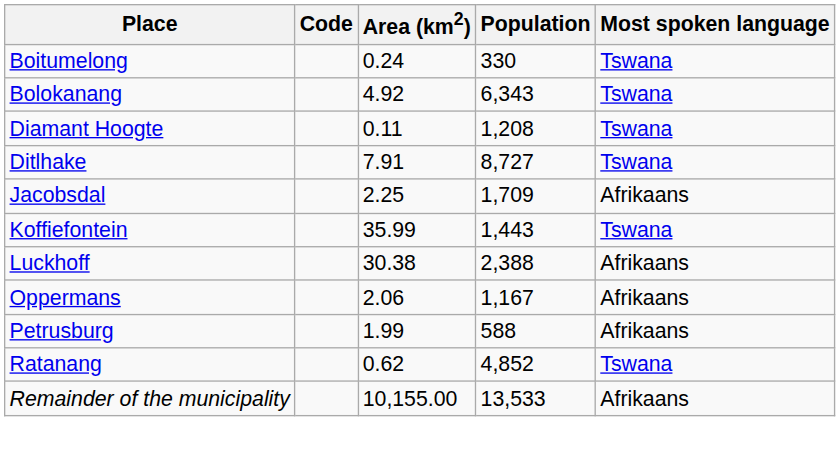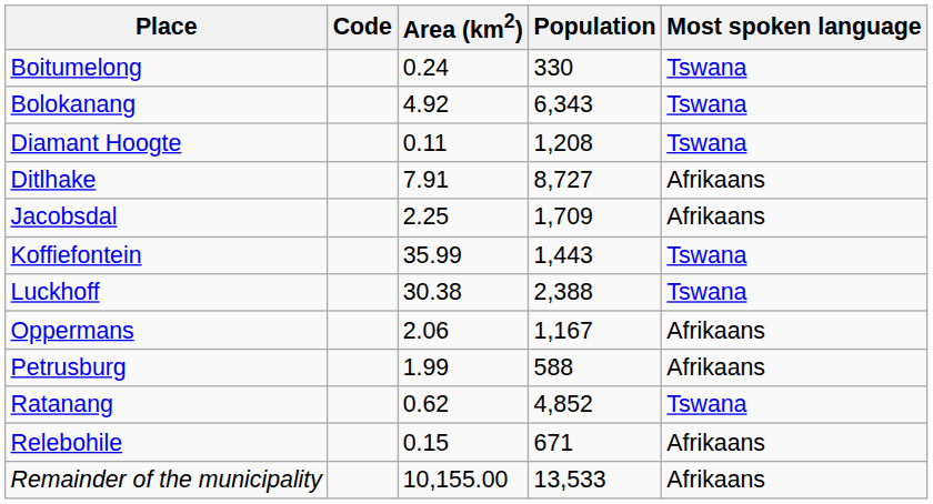 <table class="wikitable sortable">
 <tr>
 <th>Place</th>
 <th>Code</th>
 <th>Area (km<sup>2</sup>)</th>
 <th>Population</th>
 <th>Most spoken language</th>
 </tr>
 <tr>
 <td><a href='#'>Boitumelong</a></td>
 <td></td>
 <td>0.24</td>
 <td>330</td>
 <td><a href='#'>Tswana</a></td>
 </tr>
 <tr>
 <td><a href='#'>Bolokanang</a></td>
 <td></td>
 <td>4.92</td>
 <td>6,343</td>
 <td><a href='#'>Tswana</a></td>
 </tr>
 <tr>
 <td><a href='#'>Diamant Hoogte</a></td>
 <td></td>
 <td>0.11</td>
 <td>1,208</td>
 <td><a href='#'>Tswana</a></td>
 </tr>
 <tr>
 <td><a href='#'>Ditlhake</a></td>
 <td></td>
 <td>7.91</td>
 <td>8,727</td>
-<td><a href='#'>Tswana</a></td>
+<td>Afrikaans</td>
 </tr>
 <tr>
 <td><a href='#'>Jacobsdal</a></td>
 <td></td>
 <td>2.25</td>
 <td>1,709</td>
 <td>Afrikaans</td>
 </tr>
 <tr>
 <td><a href='#'>Koffiefontein</a></td>
 <td></td>
 <td>35.99</td>
 <td>1,443</td>
 <td><a href='#'>Tswana</a></td>
 </tr>
 <tr>
 <td><a href='#'>Luckhoff</a></td>
 <td></td>
 <td>30.38</td>
 <td>2,388</td>
-<td>Afrikaans</td>
+<td><a href='#'>Tswana</a></td>
 </tr>
 <tr>
 <td><a href='#'>Oppermans</a></td>
 <td></td>
 <td>2.06</td>
 <td>1,167</td>
 <td>Afrikaans</td>
 </tr>
 <tr>
 <td><a href='#'>Petrusburg</a></td>
 <td></td>
 <td>1.99</td>
 <td>588</td>
 <td>Afrikaans</td>
 </tr>
 <tr>
 <td><a href='#'>Ratanang</a></td>
 <td></td>
 <td>0.62</td>
 <td>4,852</td>
 <td><a href='#'>Tswana</a></td>
 </tr>
 <tr>
+<td><a href='#'>Relebohile</a></td>
+<td></td>
+<td>0.15</td>
+<td>671</td>
+<td>Afrikaans</td>
+</tr>
+<tr>
 <td><em>Remainder of the municipality</em></td>
 <td></td>
 <td>10,155.00</td>
 <td>13,533</td>
 <td>Afrikaans</td>
 </tr>
 </table>
